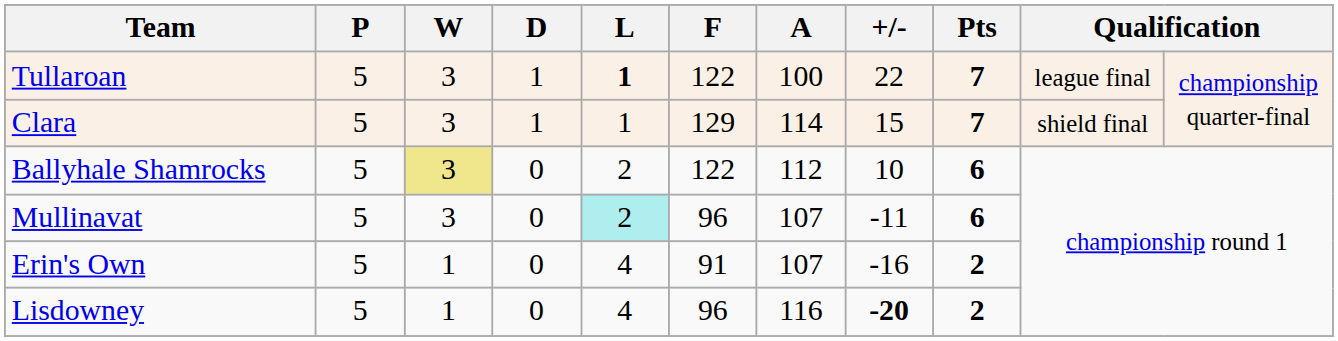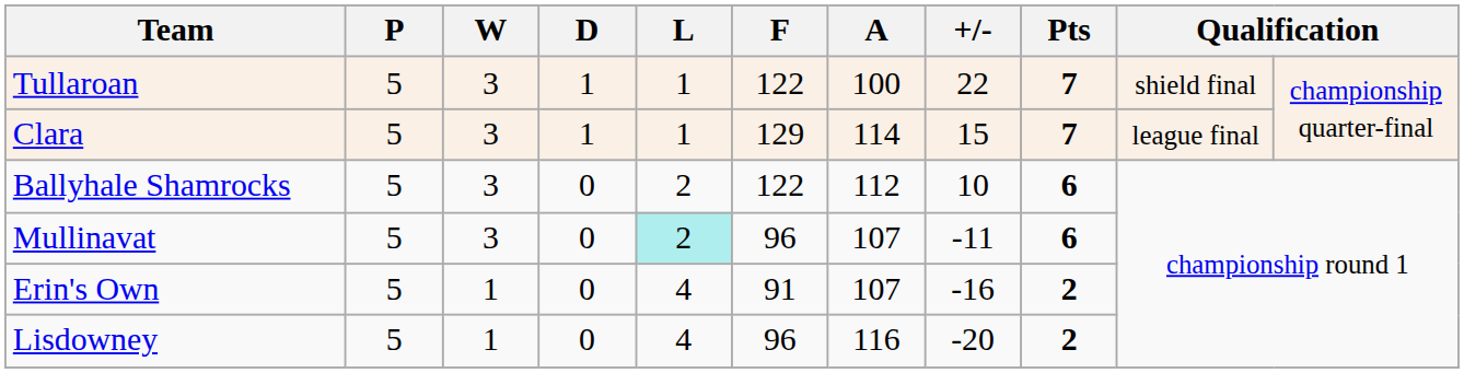 <table class=wikitable style="text-align: center;">
 <tr>
 <th style="width: 160px;">Team</th>
 <th style="width: 40px;">P</th>
 <th style="width: 40px;">W</th>
 <th style="width: 40px;">D</th>
 <th style="width: 40px;">L</th>
 <th style="width: 40px;">F</th>
 <th style="width: 40px;">A</th>
 <th style="width: 40px;">+/-</th>
 <th style="width: 40px;">Pts</th>
 <th style="width: 160px;" colspan="2">Qualification</th>
 </tr>
 <tr style="background:Linen;">
 <td style="text-align:left;"> <a href='#'>Tullaroan</a></td>
 <td>5</td>
 <td>3</td>
 <td>1</td>
-<td><strong>1</strong></td>
+<td>1</td>
 <td>122</td>
 <td>100</td>
 <td>22</td>
 <td><strong>7</strong></td>
-<td><small>league final</small></td>
+<td><small>shield final</small></td>
 <td rowspan="2"><small><a href='#'>championship</a><br>quarter-final</small></td>
 </tr>
 <tr style="background:Linen;">
 <td style="text-align:left;"> <a href='#'>Clara</a></td>
 <td>5</td>
 <td>3</td>
 <td>1</td>
 <td>1</td>
 <td>129</td>
 <td>114</td>
 <td>15</td>
 <td><strong>7</strong></td>
-<td><small>shield final</small></td>
+<td><small>league final</small></td>
 </tr>
 <tr>
 <td style="text-align:left;"> <a href='#'>Ballyhale Shamrocks</a></td>
 <td>5</td>
-<td style="background: khaki;">3</td>
+<td>3</td>
 <td>0</td>
 <td>2</td>
 <td>122</td>
 <td>112</td>
 <td>10</td>
 <td><strong>6</strong></td>
 <td rowspan="4" colspan="2"><small><a href='#'>championship</a> round 1</small></td>
 </tr>
 <tr>
 <td style="text-align:left;"> <a href='#'>Mullinavat</a></td>
 <td>5</td>
 <td>3</td>
 <td>0</td>
 <td style="background: paleturquoise;">2</td>
 <td>96</td>
 <td>107</td>
 <td>-11</td>
 <td><strong>6</strong></td>
 </tr>
 <tr>
 <td style="text-align:left;"> <a href='#'>Erin's Own</a></td>
 <td>5</td>
 <td>1</td>
 <td>0</td>
 <td>4</td>
 <td>91</td>
 <td>107</td>
 <td>-16</td>
 <td><strong>2</strong></td>
 </tr>
 <tr>
 <td style="text-align:left;"> <a href='#'>Lisdowney</a></td>
 <td>5</td>
 <td>1</td>
 <td>0</td>
 <td>4</td>
 <td>96</td>
 <td>116</td>
-<td><strong>-20</strong></td>
+<td>-20</td>
 <td><strong>2</strong></td>
 </tr>
 </table>
